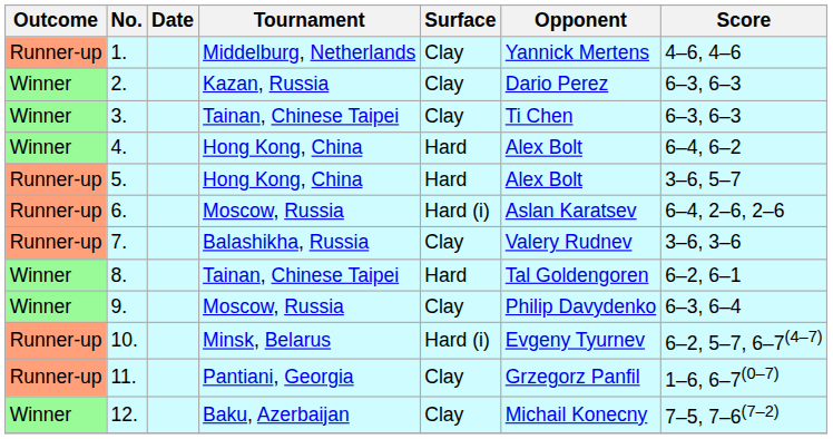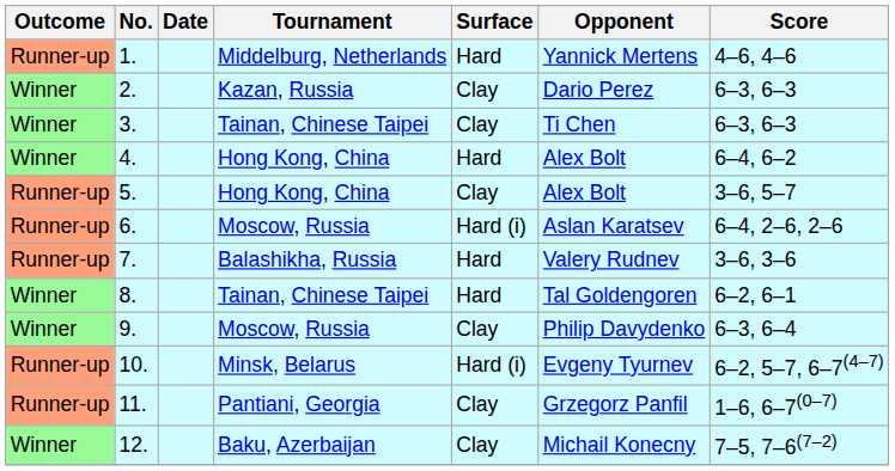 <table class="sortable wikitable" style=font-size:97%>
 <tr>
 <th>Outcome</th>
 <th>No.</th>
 <th>Date</th>
 <th>Tournament</th>
 <th>Surface</th>
 <th>Opponent</th>
 <th>Score</th>
 </tr>
 <tr style="background:#cffcff;">
 <td bgcolor=FFA07A>Runner-up</td>
 <td>1.</td>
 <td></td>
 <td><a href='#'>Middelburg</a>, <a href='#'>Netherlands</a></td>
-<td>Clay</td>
+<td>Hard</td>
 <td> <a href='#'>Yannick Mertens</a></td>
 <td>4–6, 4–6</td>
 </tr>
 <tr style="background:#cffcff;">
 <td bgcolor=98FB98>Winner</td>
 <td>2.</td>
 <td></td>
 <td><a href='#'>Kazan</a>, <a href='#'>Russia</a></td>
 <td>Clay</td>
 <td> <a href='#'>Dario Perez</a></td>
 <td>6–3, 6–3</td>
 </tr>
 <tr style="background:#cffcff;">
 <td bgcolor=98FB98>Winner</td>
 <td>3.</td>
 <td></td>
 <td><a href='#'>Tainan</a>, <a href='#'>Chinese Taipei</a></td>
 <td>Clay</td>
 <td> <a href='#'>Ti Chen</a></td>
 <td>6–3, 6–3</td>
 </tr>
 <tr style="background:#cffcff;">
 <td bgcolor=98FB98>Winner</td>
 <td>4.</td>
 <td></td>
 <td><a href='#'>Hong Kong</a>, <a href='#'>China</a></td>
 <td>Hard</td>
 <td> <a href='#'>Alex Bolt</a></td>
 <td>6–4, 6–2</td>
 </tr>
 <tr style="background:#cffcff;">
 <td bgcolor=FFA07A>Runner-up</td>
 <td>5.</td>
 <td></td>
 <td><a href='#'>Hong Kong</a>, <a href='#'>China</a></td>
-<td>Hard</td>
+<td>Clay</td>
 <td> <a href='#'>Alex Bolt</a></td>
 <td>3–6, 5–7</td>
 </tr>
 <tr style="background:#cffcff;">
 <td bgcolor=FFA07A>Runner-up</td>
 <td>6.</td>
 <td></td>
 <td><a href='#'>Moscow</a>, <a href='#'>Russia</a></td>
 <td>Hard (i)</td>
 <td> <a href='#'>Aslan Karatsev</a></td>
 <td>6–4, 2–6, 2–6</td>
 </tr>
 <tr style="background:#cffcff;">
 <td bgcolor=FFA07A>Runner-up</td>
 <td>7.</td>
 <td></td>
 <td><a href='#'>Balashikha</a>, <a href='#'>Russia</a></td>
-<td>Clay</td>
+<td>Hard</td>
 <td> <a href='#'>Valery Rudnev</a></td>
 <td>3–6, 3–6</td>
 </tr>
 <tr style="background:#cffcff;">
 <td bgcolor=98FB98>Winner</td>
 <td>8.</td>
 <td></td>
 <td><a href='#'>Tainan</a>, <a href='#'>Chinese Taipei</a></td>
 <td>Hard</td>
 <td> <a href='#'>Tal Goldengoren</a></td>
 <td>6–2, 6–1</td>
 </tr>
 <tr style="background:#cffcff;">
 <td bgcolor=98FB98>Winner</td>
 <td>9.</td>
 <td></td>
 <td><a href='#'>Moscow</a>, <a href='#'>Russia</a></td>
 <td>Clay</td>
 <td> <a href='#'>Philip Davydenko</a></td>
 <td>6–3, 6–4</td>
 </tr>
 <tr style="background:#cffcff;">
 <td bgcolor=FFA07A>Runner-up</td>
 <td>10.</td>
 <td></td>
 <td><a href='#'>Minsk</a>, <a href='#'>Belarus</a></td>
 <td>Hard (i)</td>
 <td> <a href='#'>Evgeny Tyurnev</a></td>
 <td>6–2, 5–7, 6–7<sup>(4–7)</sup></td>
 </tr>
 <tr style="background:#cffcff;">
 <td bgcolor=FFA07A>Runner-up</td>
 <td>11.</td>
 <td></td>
 <td><a href='#'>Pantiani</a>, <a href='#'>Georgia</a></td>
 <td>Clay</td>
 <td> <a href='#'>Grzegorz Panfil</a></td>
 <td>1–6, 6–7<sup>(0–7)</sup></td>
 </tr>
 <tr style="background:#cffcff;">
 <td bgcolor=98FB98>Winner</td>
 <td>12.</td>
 <td></td>
 <td><a href='#'>Baku</a>, <a href='#'>Azerbaijan</a></td>
 <td>Clay</td>
 <td> <a href='#'>Michail Konecny</a></td>
 <td>7–5, 7–6<sup>(7–2)</sup></td>
 </tr>
 <tr style="background:#cffcff;">
 </tr>
 </table>
